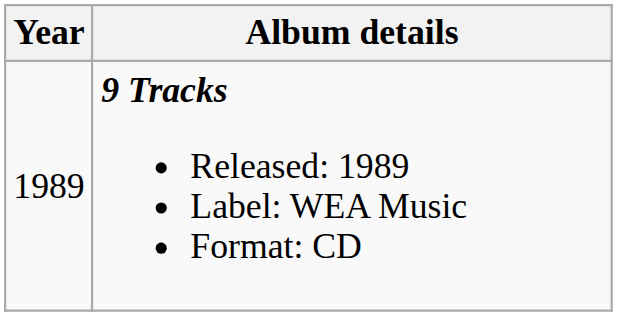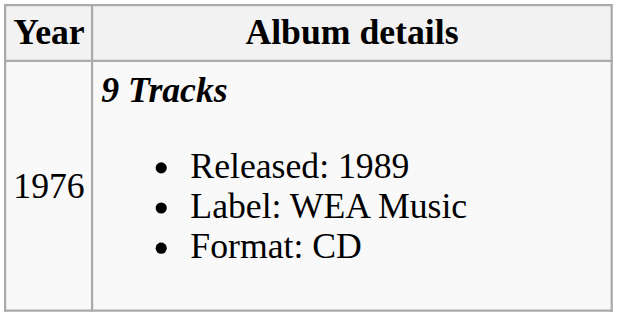 <table class="wikitable">
 <tr>
 <th>Year</th>
 <th width="225">Album details</th>
 </tr>
 <tr align="center">
-<td>1989</td>
+<td>1976</td>
 <td align="left"><strong><em>9 Tracks</em></strong><br><ul><li>Released: 1989</li><li>Label: WEA Music</li><li>Format: CD</li></ul></td>
 </tr>
 </table>
